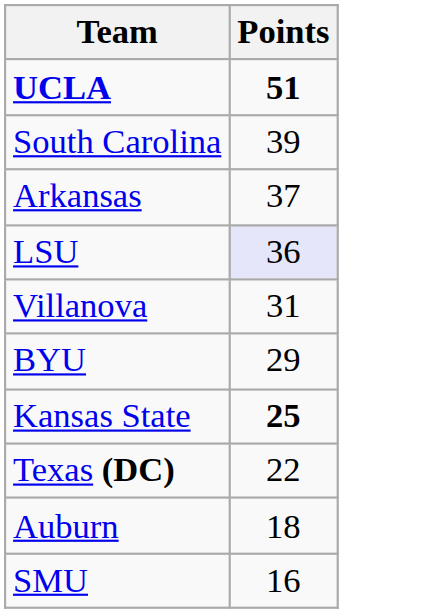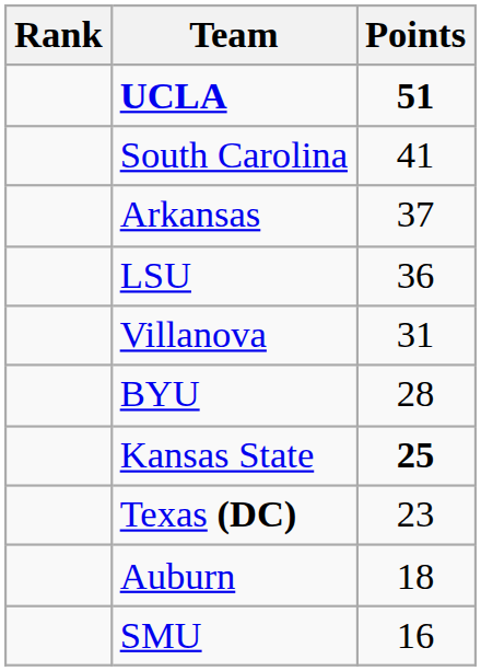 <table class="wikitable sortable" style="text-align:center">
 <tr>
+<th>Rank</th>
 <th>Team</th>
 <th>Points</th>
 </tr>
 <tr>
+<td></td>
 <td align="left"><strong><a href='#'>UCLA</a></strong></td>
 <td><strong>51</strong></td>
 </tr>
 <tr>
+<td></td>
 <td align="left"><a href='#'>South Carolina</a></td>
-<td>39</td>
+<td>41</td>
 </tr>
 <tr>
+<td></td>
 <td align="left"><a href='#'>Arkansas</a></td>
 <td>37</td>
 </tr>
 <tr>
+<td></td>
 <td align="left"><a href='#'>LSU</a></td>
-<td style="background: lavender;">36</td>
+<td>36</td>
 </tr>
 <tr>
+<td></td>
 <td align="left"><a href='#'>Villanova</a></td>
 <td>31</td>
 </tr>
 <tr>
+<td></td>
 <td align="left"><a href='#'>BYU</a></td>
-<td>29</td>
+<td>28</td>
 </tr>
 <tr>
+<td></td>
 <td align="left"><a href='#'>Kansas State</a></td>
 <td><strong>25</strong></td>
 </tr>
 <tr>
+<td></td>
 <td align="left"><a href='#'>Texas</a> <strong>(DC)</strong></td>
-<td>22</td>
+<td>23</td>
 </tr>
 <tr>
+<td></td>
 <td align="left"><a href='#'>Auburn</a></td>
 <td>18</td>
 </tr>
 <tr>
+<td></td>
 <td align="left"><a href='#'>SMU</a></td>
 <td>16</td>
 </tr>
 </table>
